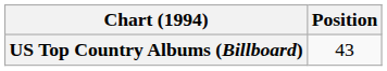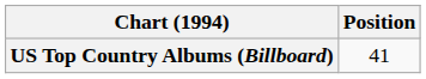 <table class="wikitable plainrowheaders" style="text-align:center">
 <tr>
 <th scope="col">Chart (1994)</th>
 <th scope="col">Position</th>
 </tr>
 <tr>
 <th scope="row">US Top Country Albums (<em>Billboard</em>)</th>
-<td>43</td>
+<td>41</td>
 </tr>
 </table>
